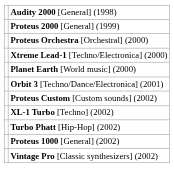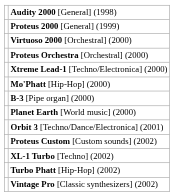 <table class="wikitable" style="float:left;border:0;background:RGBA(255,255,255,0);padding:0;font-size:85%;">
 <tr>
 <td></td>
 <td><strong>Audity 2000</strong> [General] (1998)</td>
 </tr>
 <tr>
 <td></td>
 <td><strong>Proteus 2000</strong> [General] (1999)</td>
 </tr>
 <tr>
 <td></td>
+<td><strong>Virtuoso 2000</strong> [Orchestral] (2000)</td>
+</tr>
+<tr>
+<td></td>
 <td><strong>Proteus Orchestra</strong> [Orchestral] (2000)</td>
 </tr>
 <tr>
 <td></td>
 <td><strong>Xtreme Lead-1</strong> [Techno/Electronica] (2000)</td>
+</tr>
+<tr>
+<td></td>
+<td><strong>Mo'Phatt</strong> [Hip-Hop] (2000)</td>
+</tr>
+<tr>
+<td></td>
+<td><strong>B-3</strong> [Pipe organ] (2000)</td>
 </tr>
 <tr>
 <td></td>
 <td><strong>Planet Earth</strong> [World music] (2000)</td>
 </tr>
 <tr>
 <td></td>
 <td><strong>Orbit 3</strong> [Techno/Dance/Electronica] (2001)</td>
 </tr>
 <tr>
 <td></td>
 <td><strong>Proteus Custom</strong> [Custom sounds] (2002)</td>
 </tr>
 <tr>
 <td></td>
 <td><strong>XL-1 Turbo</strong> [Techno] (2002)</td>
 </tr>
 <tr>
 <td></td>
 <td><strong>Turbo Phatt</strong> [Hip-Hop] (2002)</td>
 </tr>
 <tr>
 <td></td>
-<td><strong>Proteus 1000</strong> [General] (2002)</td>
-</tr>
-<tr>
-<td></td>
 <td><strong>Vintage Pro</strong> [Classic synthesizers]  (2002)</td>
 </tr>
 </table>
